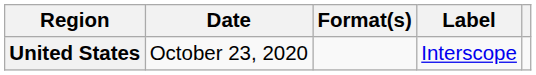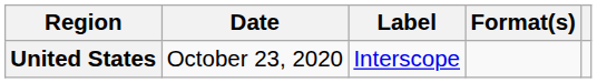 <table class="wikitable plainrowheaders">
 <tr>
 <th scope="col">Region</th>
 <th scope="col">Date</th>
+<th scope="col">Label</th>
 <th scope="col">Format(s)</th>
-<th scope="col">Label</th>
 <th scope="col"></th>
 </tr>
 <tr>
 <th scope="row">United States</th>
 <td>October 23, 2020</td>
+<td><a href='#'>Interscope</a></td>
 <td></td>
-<td><a href='#'>Interscope</a></td>
 <td style="text-align:center;"></td>
 </tr>
 </table>
